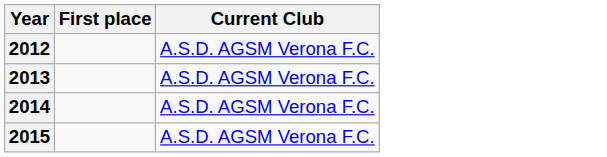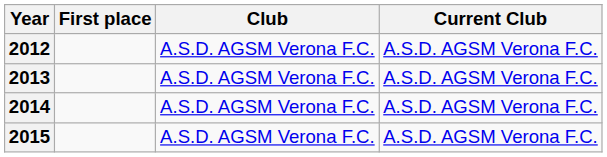 <table class="wikitable plainrowheaders sortable">
 <tr>
 <th scope=col>Year</th>
 <th scope=col>First place</th>
+<th scope=col>Club</th>
 <th scope=col>Current Club</th>
 </tr>
 <tr>
 <th scope=row style=text-align:center>2012</th>
 <td></td>
 <td> <a href='#'>A.S.D. AGSM Verona F.C.</a></td>
+<td> <a href='#'>A.S.D. AGSM Verona F.C.</a></td>
 </tr>
 <tr>
 <th scope=row style=text-align:center>2013</th>
 <td></td>
+<td> <a href='#'>A.S.D. AGSM Verona F.C.</a></td>
 <td> <a href='#'>A.S.D. AGSM Verona F.C.</a></td>
 </tr>
 <tr>
 <th scope=row style=text-align:center>2014</th>
 <td></td>
 <td> <a href='#'>A.S.D. AGSM Verona F.C.</a></td>
+<td> <a href='#'>A.S.D. AGSM Verona F.C.</a></td>
 </tr>
 <tr>
 <th scope=row style=text-align:center>2015</th>
 <td></td>
 <td> <a href='#'>A.S.D. AGSM Verona F.C.</a></td>
+<td> <a href='#'>A.S.D. AGSM Verona F.C.</a></td>
 </tr>
 </table>
